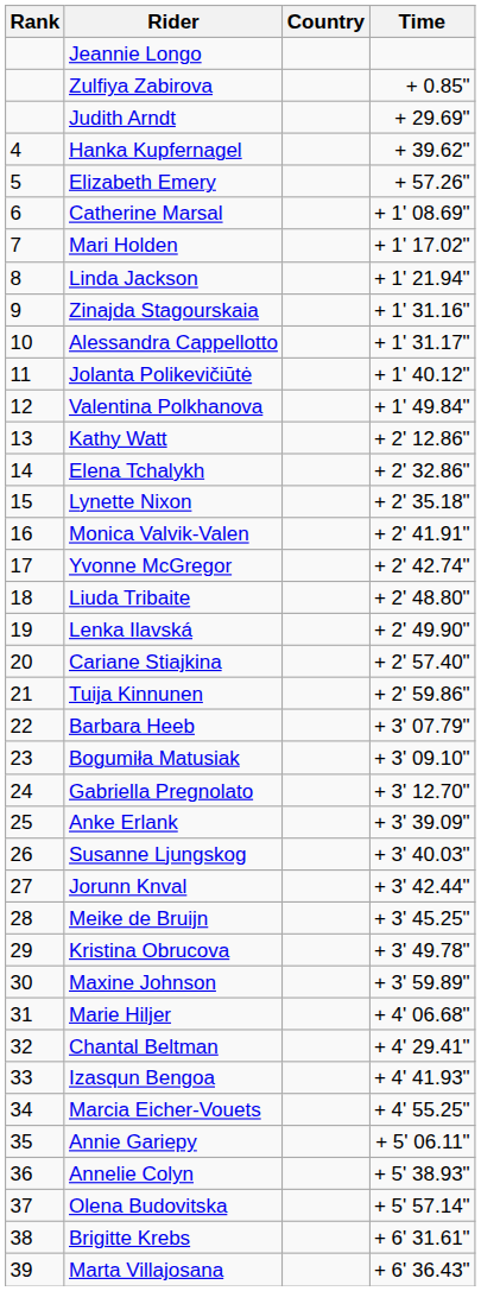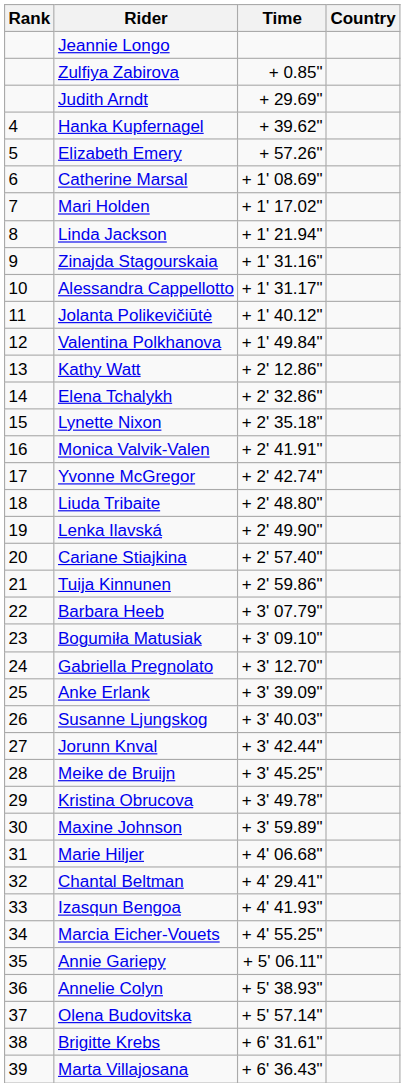 <table class="wikitable" style="font-size:95%; text-align:left;">
 <tr>
 <th>Rank</th>
 <th>Rider</th>
+<th>Time</th>
 <th>Country</th>
-<th>Time</th>
 </tr>
 <tr>
 <td></td>
 <td><a href='#'>Jeannie Longo</a></td>
 <td></td>
 <td></td>
 </tr>
 <tr>
 <td></td>
 <td><a href='#'>Zulfiya Zabirova</a></td>
+<td align="right">+ 0.85"</td>
 <td></td>
-<td align="right">+ 0.85"</td>
 </tr>
 <tr>
 <td></td>
 <td><a href='#'>Judith Arndt</a></td>
+<td align="right">+ 29.69"</td>
 <td></td>
-<td align="right">+ 29.69"</td>
 </tr>
 <tr>
 <td>4</td>
 <td><a href='#'>Hanka Kupfernagel</a></td>
+<td align="right">+ 39.62"</td>
 <td></td>
-<td align="right">+ 39.62"</td>
 </tr>
 <tr>
 <td>5</td>
 <td><a href='#'>Elizabeth Emery</a></td>
+<td align="right">+ 57.26"</td>
 <td></td>
-<td align="right">+ 57.26"</td>
 </tr>
 <tr>
 <td>6</td>
 <td><a href='#'>Catherine Marsal</a></td>
+<td align="right">+ 1' 08.69"</td>
 <td></td>
-<td align="right">+ 1' 08.69"</td>
 </tr>
 <tr>
 <td>7</td>
 <td><a href='#'>Mari Holden</a></td>
+<td align="right">+ 1' 17.02"</td>
 <td></td>
-<td align="right">+ 1' 17.02"</td>
 </tr>
 <tr>
 <td>8</td>
 <td><a href='#'>Linda Jackson</a></td>
+<td align="right">+ 1' 21.94"</td>
 <td></td>
-<td align="right">+ 1' 21.94"</td>
 </tr>
 <tr>
 <td>9</td>
 <td><a href='#'>Zinajda Stagourskaia</a></td>
+<td align="right">+ 1' 31.16"</td>
 <td></td>
-<td align="right">+ 1' 31.16"</td>
 </tr>
 <tr>
 <td>10</td>
 <td><a href='#'>Alessandra Cappellotto</a></td>
+<td align="right">+ 1' 31.17"</td>
 <td></td>
-<td align="right">+ 1' 31.17"</td>
 </tr>
 <tr>
 <td>11</td>
 <td><a href='#'>Jolanta Polikevičiūtė</a></td>
+<td align="right">+ 1' 40.12"</td>
 <td></td>
-<td align="right">+ 1' 40.12"</td>
 </tr>
 <tr>
 <td>12</td>
 <td><a href='#'>Valentina Polkhanova</a></td>
+<td align="right">+ 1' 49.84"</td>
 <td></td>
-<td align="right">+ 1' 49.84"</td>
 </tr>
 <tr>
 <td>13</td>
 <td><a href='#'>Kathy Watt</a></td>
+<td align="right">+ 2' 12.86"</td>
 <td></td>
-<td align="right">+ 2' 12.86"</td>
 </tr>
 <tr>
 <td>14</td>
 <td><a href='#'>Elena Tchalykh</a></td>
+<td align="right">+ 2' 32.86"</td>
 <td></td>
-<td align="right">+ 2' 32.86"</td>
 </tr>
 <tr>
 <td>15</td>
 <td><a href='#'>Lynette Nixon</a></td>
+<td align="right">+ 2' 35.18"</td>
 <td></td>
-<td align="right">+ 2' 35.18"</td>
 </tr>
 <tr>
 <td>16</td>
 <td><a href='#'>Monica Valvik-Valen</a></td>
+<td align="right">+ 2' 41.91"</td>
 <td></td>
-<td align="right">+ 2' 41.91"</td>
 </tr>
 <tr>
 <td>17</td>
 <td><a href='#'>Yvonne McGregor</a></td>
+<td align="right">+ 2' 42.74"</td>
 <td></td>
-<td align="right">+ 2' 42.74"</td>
 </tr>
 <tr>
 <td>18</td>
 <td><a href='#'>Liuda Tribaite</a></td>
+<td align="right">+ 2' 48.80"</td>
 <td></td>
-<td align="right">+ 2' 48.80"</td>
 </tr>
 <tr>
 <td>19</td>
 <td><a href='#'>Lenka Ilavská</a></td>
+<td align="right">+ 2' 49.90"</td>
 <td></td>
-<td align="right">+ 2' 49.90"</td>
 </tr>
 <tr>
 <td>20</td>
 <td><a href='#'>Cariane Stiajkina</a></td>
+<td align="right">+ 2' 57.40"</td>
 <td></td>
-<td align="right">+ 2' 57.40"</td>
 </tr>
 <tr>
 <td>21</td>
 <td><a href='#'>Tuija Kinnunen</a></td>
+<td align="right">+ 2' 59.86"</td>
 <td></td>
-<td align="right">+ 2' 59.86"</td>
 </tr>
 <tr>
 <td>22</td>
 <td><a href='#'>Barbara Heeb</a></td>
+<td align="right">+ 3' 07.79"</td>
 <td></td>
-<td align="right">+ 3' 07.79"</td>
 </tr>
 <tr>
 <td>23</td>
 <td><a href='#'>Bogumiła Matusiak</a></td>
+<td align="right">+ 3' 09.10"</td>
 <td></td>
-<td align="right">+ 3' 09.10"</td>
 </tr>
 <tr>
 <td>24</td>
 <td><a href='#'>Gabriella Pregnolato</a></td>
+<td align="right">+ 3' 12.70"</td>
 <td></td>
-<td align="right">+ 3' 12.70"</td>
 </tr>
 <tr>
 <td>25</td>
 <td><a href='#'>Anke Erlank</a></td>
+<td align="right">+ 3' 39.09"</td>
 <td></td>
-<td align="right">+ 3' 39.09"</td>
 </tr>
 <tr>
 <td>26</td>
 <td><a href='#'>Susanne Ljungskog</a></td>
+<td align="right">+ 3' 40.03"</td>
 <td></td>
-<td align="right">+ 3' 40.03"</td>
 </tr>
 <tr>
 <td>27</td>
 <td><a href='#'>Jorunn Knval</a></td>
+<td align="right">+ 3' 42.44"</td>
 <td></td>
-<td align="right">+ 3' 42.44"</td>
 </tr>
 <tr>
 <td>28</td>
 <td><a href='#'>Meike de Bruijn</a></td>
+<td align="right">+ 3' 45.25"</td>
 <td></td>
-<td align="right">+ 3' 45.25"</td>
 </tr>
 <tr>
 <td>29</td>
 <td><a href='#'>Kristina Obrucova</a></td>
+<td align="right">+ 3' 49.78"</td>
 <td></td>
-<td align="right">+ 3' 49.78"</td>
 </tr>
 <tr>
 <td>30</td>
 <td><a href='#'>Maxine Johnson</a></td>
+<td align="right">+ 3' 59.89"</td>
 <td></td>
-<td align="right">+ 3' 59.89"</td>
 </tr>
 <tr>
 <td>31</td>
 <td><a href='#'>Marie Hiljer</a></td>
+<td align="right">+ 4' 06.68"</td>
 <td></td>
-<td align="right">+ 4' 06.68"</td>
 </tr>
 <tr>
 <td>32</td>
 <td><a href='#'>Chantal Beltman</a></td>
+<td align="right">+ 4' 29.41"</td>
 <td></td>
-<td align="right">+ 4' 29.41"</td>
 </tr>
 <tr>
 <td>33</td>
 <td><a href='#'>Izasqun Bengoa</a></td>
+<td align="right">+ 4' 41.93"</td>
 <td></td>
-<td align="right">+ 4' 41.93"</td>
 </tr>
 <tr>
 <td>34</td>
 <td><a href='#'>Marcia Eicher-Vouets</a></td>
+<td align="right">+ 4' 55.25"</td>
 <td></td>
-<td align="right">+ 4' 55.25"</td>
 </tr>
 <tr>
 <td>35</td>
 <td><a href='#'>Annie Gariepy</a></td>
+<td align="right">+ 5' 06.11"</td>
 <td></td>
-<td align="right">+ 5' 06.11"</td>
 </tr>
 <tr>
 <td>36</td>
 <td><a href='#'>Annelie Colyn</a></td>
+<td align="right">+ 5' 38.93"</td>
 <td></td>
-<td align="right">+ 5' 38.93"</td>
 </tr>
 <tr>
 <td>37</td>
 <td><a href='#'>Olena Budovitska</a></td>
+<td align="right">+ 5' 57.14"</td>
 <td></td>
-<td align="right">+ 5' 57.14"</td>
 </tr>
 <tr>
 <td>38</td>
 <td><a href='#'>Brigitte Krebs</a></td>
+<td align="right">+ 6' 31.61"</td>
 <td></td>
-<td align="right">+ 6' 31.61"</td>
 </tr>
 <tr>
 <td>39</td>
 <td><a href='#'>Marta Villajosana</a></td>
+<td align="right">+ 6' 36.43"</td>
 <td></td>
-<td align="right">+ 6' 36.43"</td>
 </tr>
 </table>
